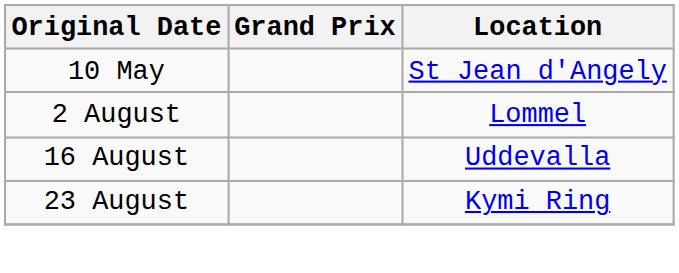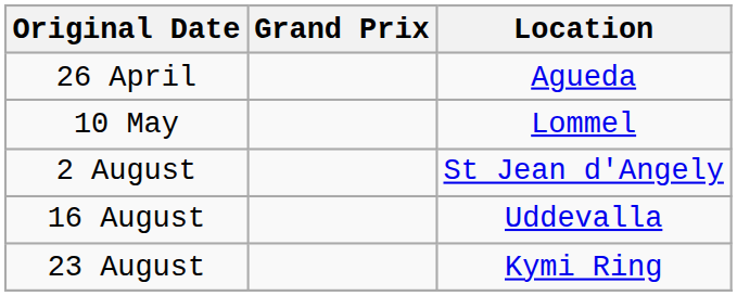 <table class="wikitable">
 <tr>
 <th scope="col" align =center>Original Date</th>
 <th scope="col" align =center>Grand Prix</th>
 <th scope="col" align =center>Location</th>
 </tr>
 <tr>
+<td align =center>26 April</td>
+<td align =center></td>
+<td align =center><a href='#'>Agueda</a></td>
+</tr>
+<tr>
 <td align =center>10 May</td>
 <td align =center></td>
-<td align =center><a href='#'>St Jean d'Angely</a></td>
+<td align =center><a href='#'>Lommel</a></td>
 </tr>
 <tr>
 <td align =center>2 August</td>
 <td align =center></td>
-<td align =center><a href='#'>Lommel</a></td>
+<td align =center><a href='#'>St Jean d'Angely</a></td>
 </tr>
 <tr>
 <td align =center>16 August</td>
 <td align =center></td>
 <td align =center><a href='#'>Uddevalla</a></td>
 </tr>
 <tr>
 <td align =center>23 August</td>
 <td align =center></td>
 <td align =center><a href='#'>Kymi Ring</a></td>
 </tr>
 <tr>
 </tr>
 </table>
